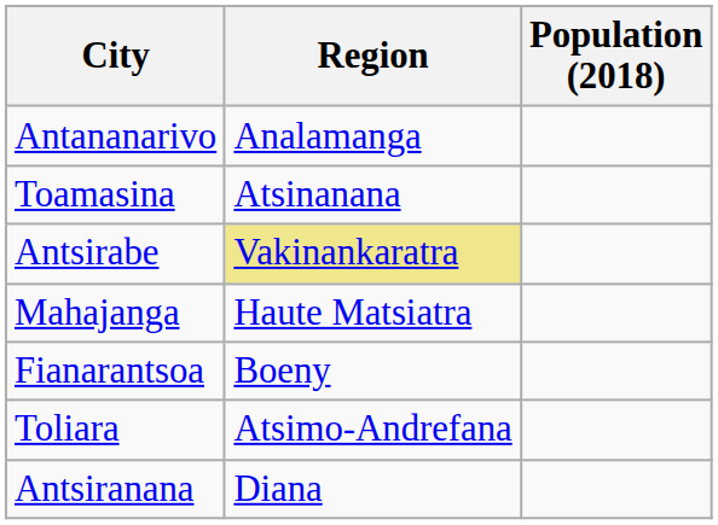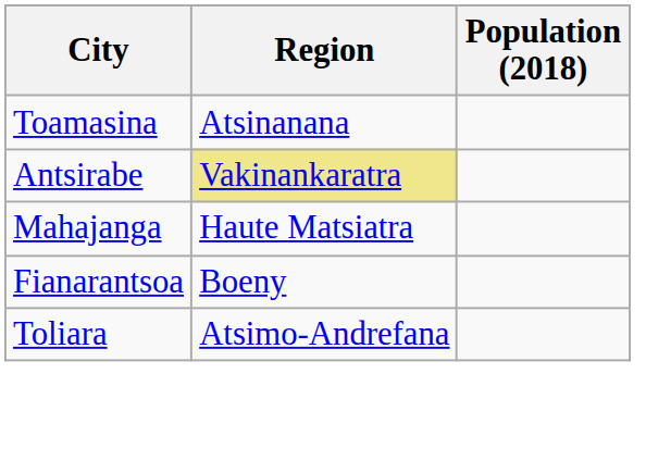 <table class="wikitable sortable sticky-header col3right">
 <tr>
 <th>City</th>
 <th>Region</th>
 <th>Population<br>(2018)</th>
-</tr>
-<tr>
-<td><a href='#'>Antananarivo</a></td>
-<td><a href='#'>Analamanga</a></td>
-<td></td>
 </tr>
 <tr>
 <td><a href='#'>Toamasina</a></td>
 <td><a href='#'>Atsinanana</a></td>
 <td></td>
 </tr>
 <tr>
 <td><a href='#'>Antsirabe</a></td>
 <td style="background: khaki;"><a href='#'>Vakinankaratra</a></td>
 <td></td>
 </tr>
 <tr>
 <td><a href='#'>Mahajanga</a></td>
 <td><a href='#'>Haute Matsiatra</a></td>
 <td></td>
 </tr>
 <tr>
 <td><a href='#'>Fianarantsoa</a></td>
 <td><a href='#'>Boeny</a></td>
 <td></td>
 </tr>
 <tr>
 <td><a href='#'>Toliara</a></td>
 <td><a href='#'>Atsimo-Andrefana</a></td>
 <td></td>
 </tr>
-<tr>
-<td><a href='#'>Antsiranana</a></td>
-<td><a href='#'>Diana</a></td>
-<td></td>
-</tr>
 </table>
